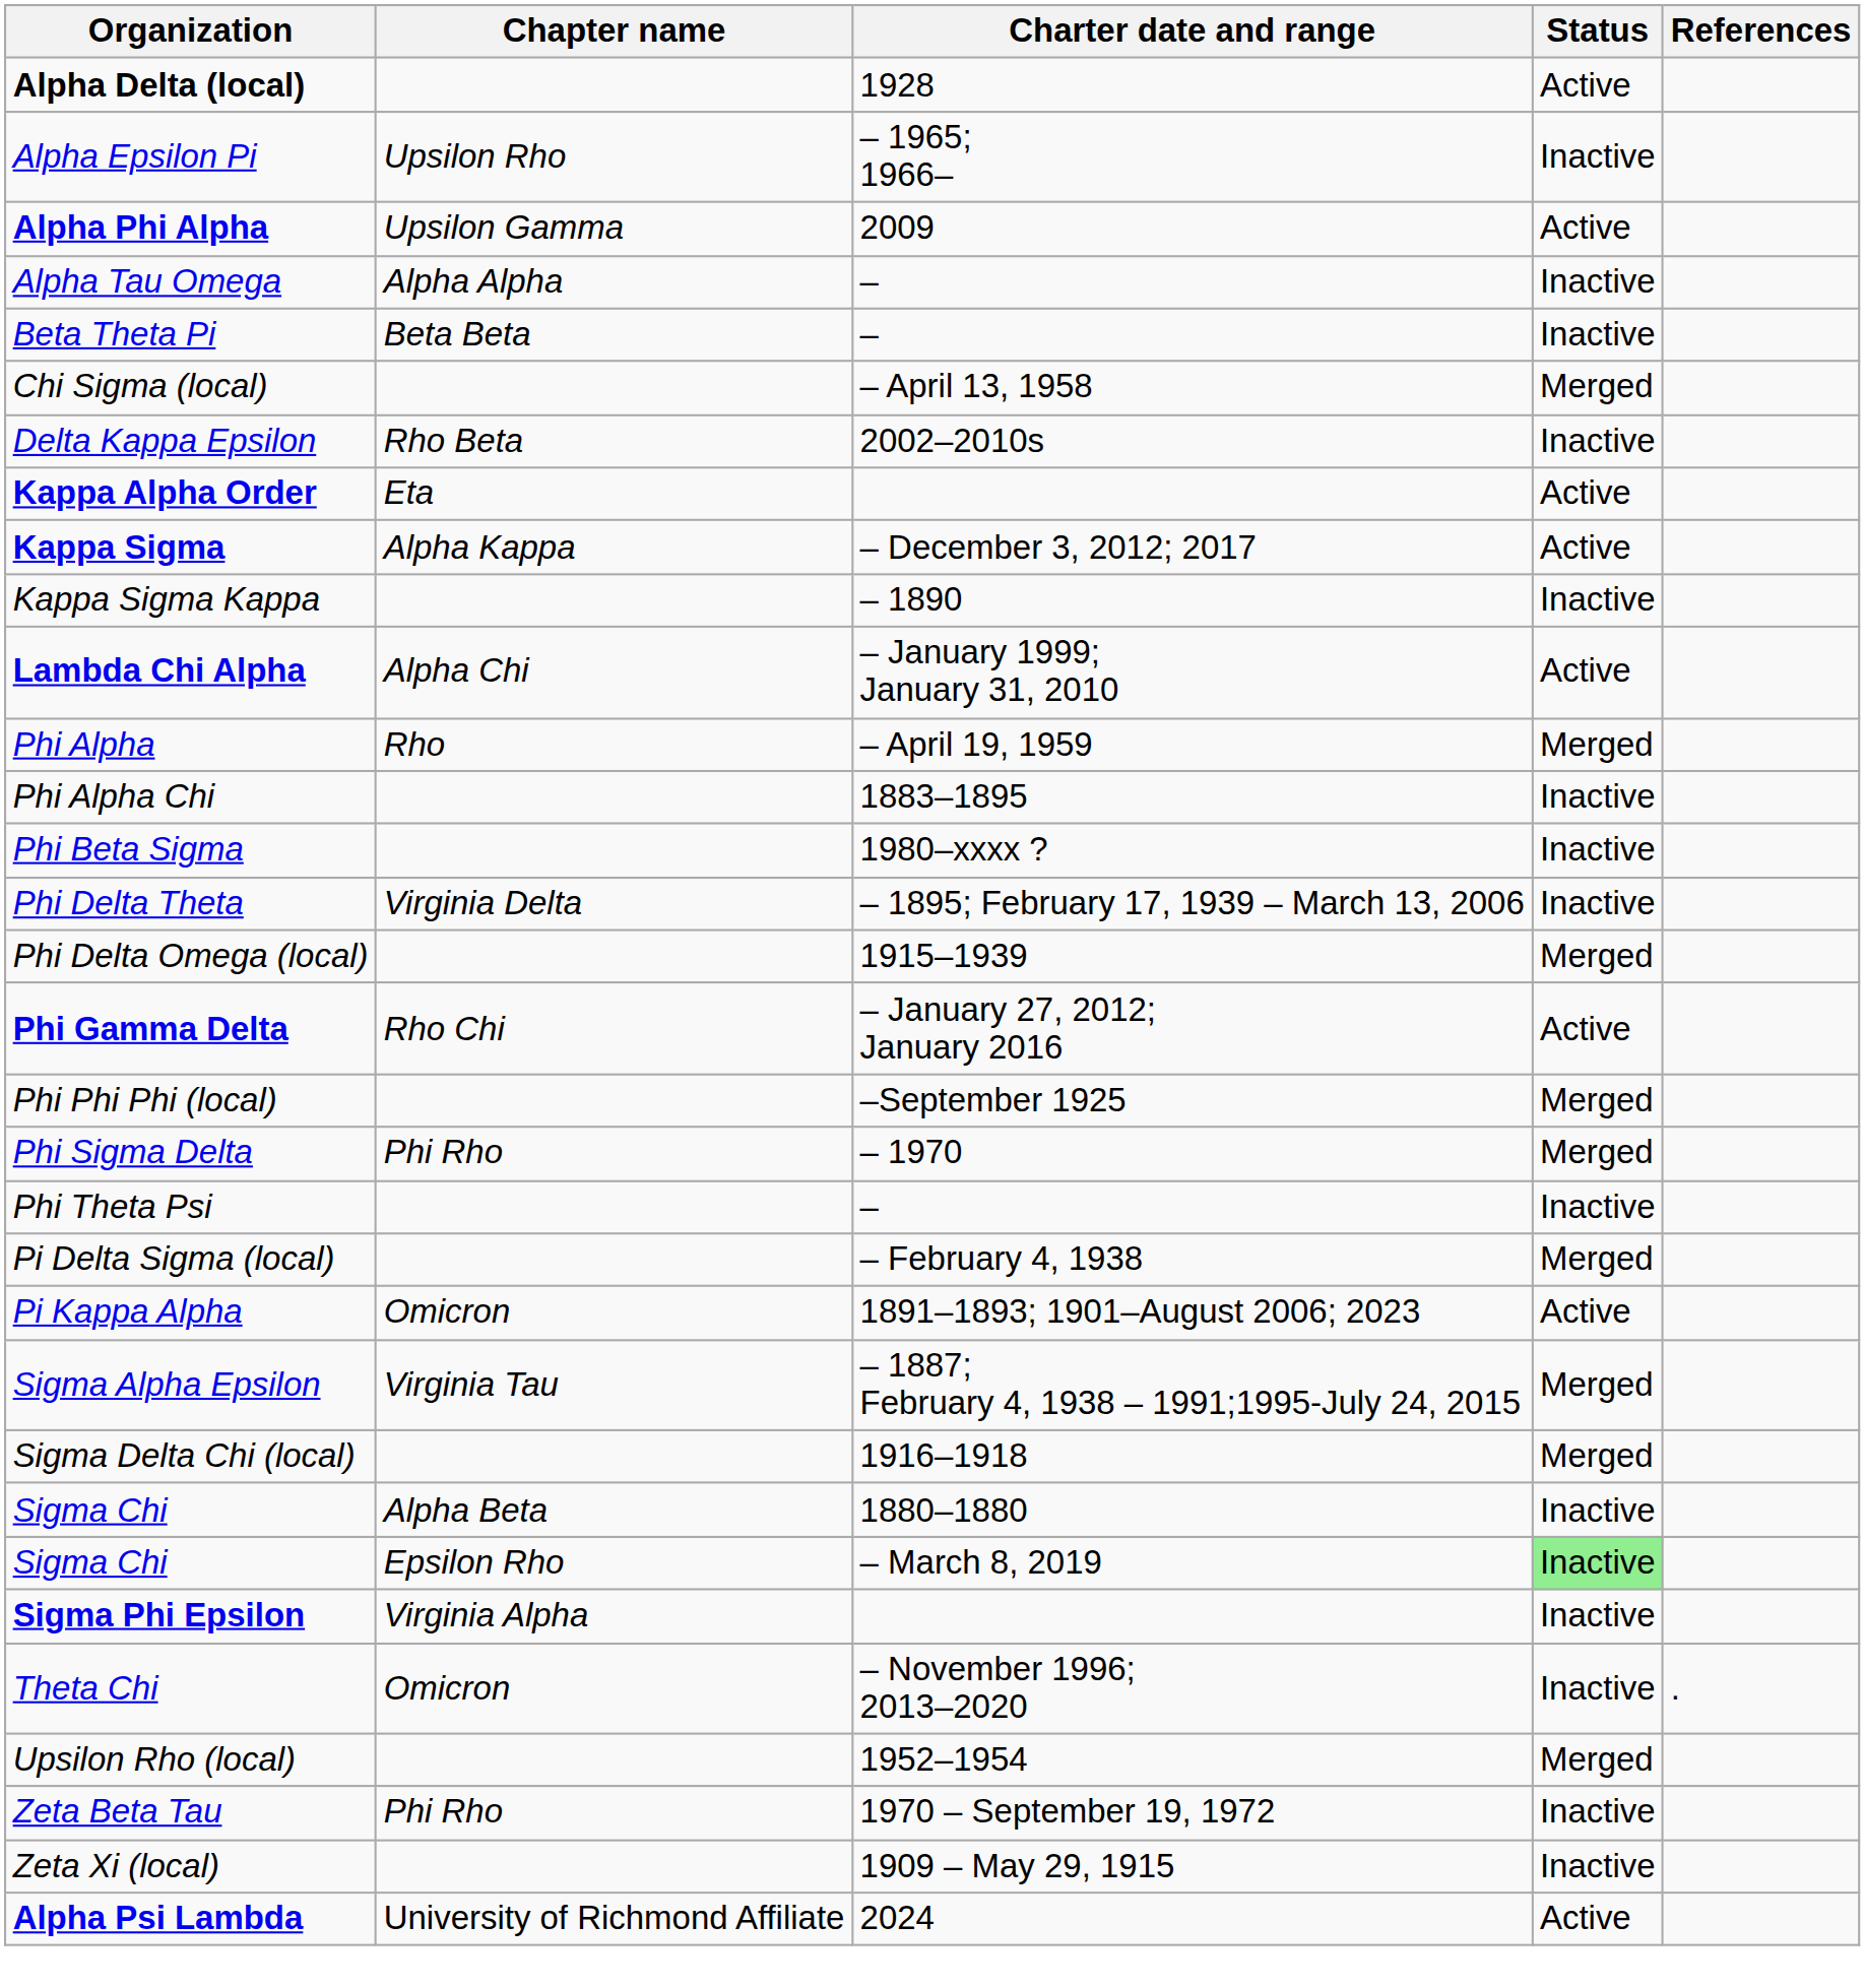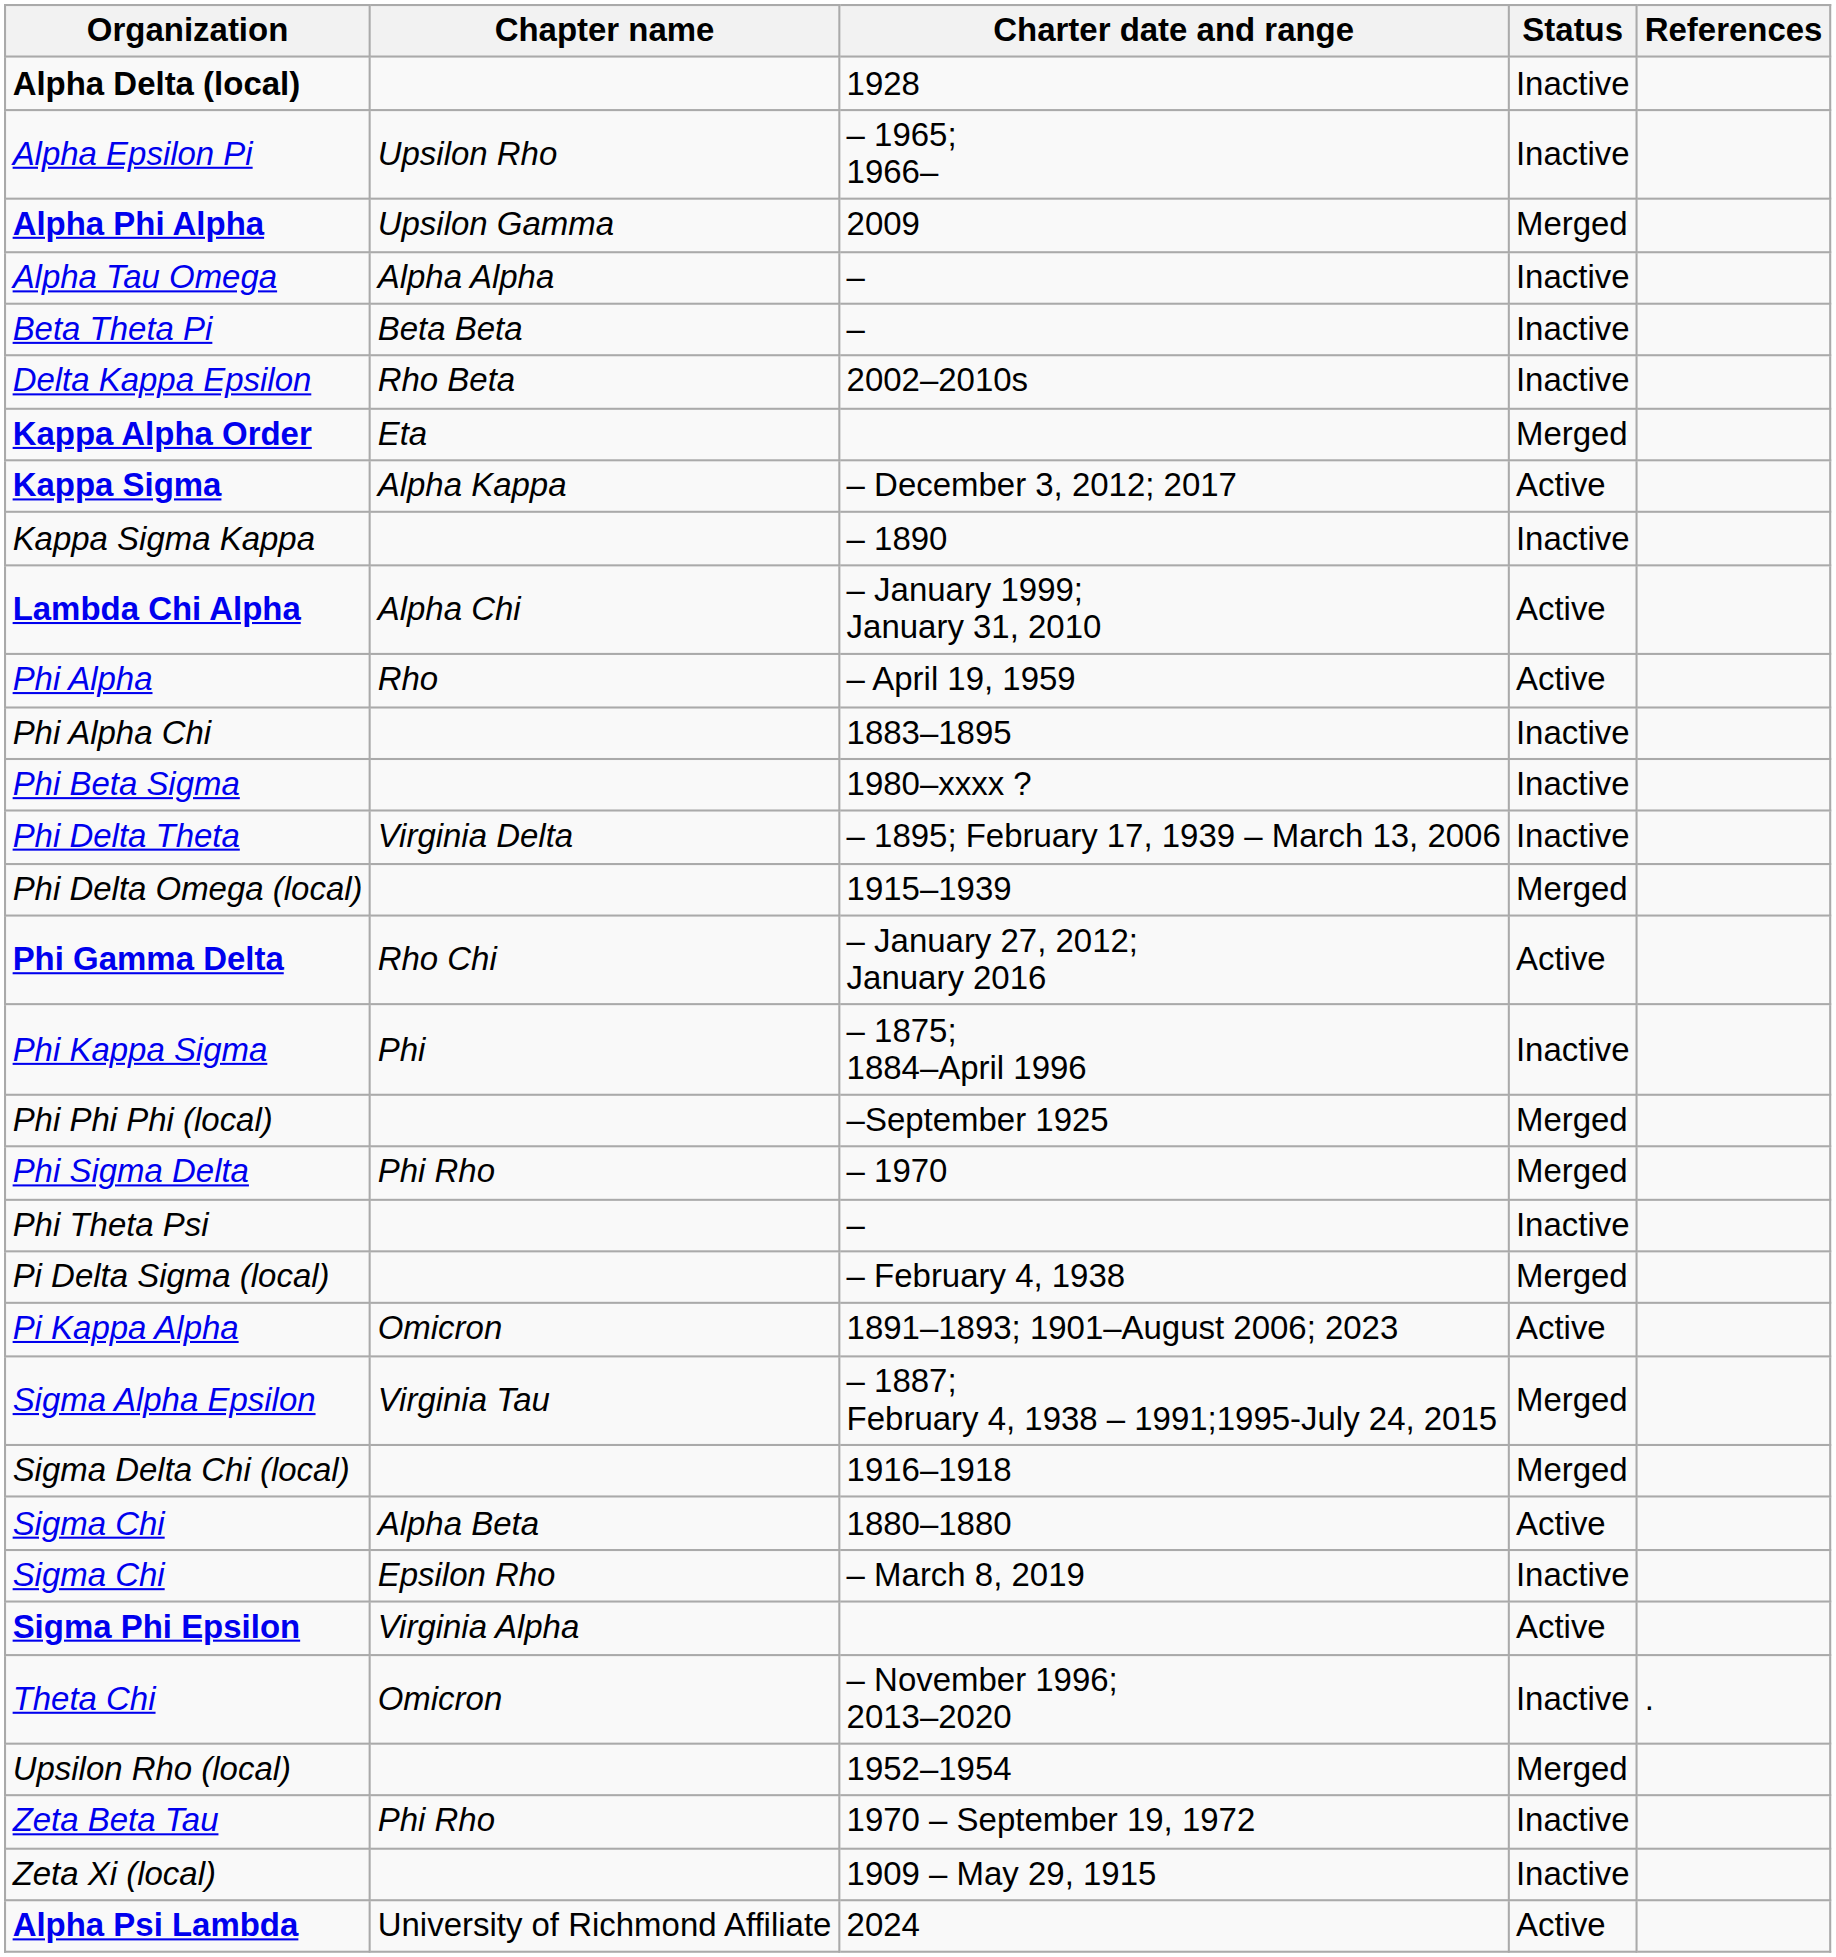 <table class="wikitable sortable">
 <tr>
 <th>Organization</th>
 <th>Chapter name</th>
 <th>Charter date and range</th>
 <th>Status</th>
 <th>References</th>
 </tr>
 <tr>
 <td><strong>Alpha Delta</strong> <strong>(local)</strong></td>
 <td></td>
 <td>1928</td>
-<td>Active</td>
+<td>Inactive</td>
 <td></td>
 </tr>
 <tr>
 <td><em><a href='#'>Alpha Epsilon Pi</a></em></td>
 <td><em>Upsilon Rho</em></td>
 <td> – 1965;<br>1966–</td>
 <td>Inactive</td>
 <td></td>
 </tr>
 <tr>
 <td><strong><a href='#'>Alpha Phi Alpha</a></strong></td>
 <td><em>Upsilon Gamma</em></td>
 <td>2009</td>
-<td>Active</td>
+<td>Merged</td>
 <td></td>
 </tr>
 <tr>
 <td><em><a href='#'>Alpha Tau Omega</a></em></td>
 <td><em>Alpha Alpha</em></td>
 <td> – </td>
 <td>Inactive</td>
 <td></td>
 </tr>
 <tr>
 <td><em><a href='#'>Beta Theta Pi</a></em></td>
 <td><em>Beta Beta</em></td>
 <td> – </td>
 <td>Inactive</td>
 <td></td>
 </tr>
 <tr>
-<td><em>Chi Sigma (local)</em></td>
-<td></td>
-<td> – April 13, 1958</td>
-<td>Merged</td>
-<td></td>
-</tr>
-<tr>
 <td><em><a href='#'>Delta Kappa Epsilon</a></em></td>
 <td><em>Rho Beta</em></td>
 <td>2002–2010s</td>
 <td>Inactive</td>
 <td></td>
 </tr>
 <tr>
 <td><strong><a href='#'>Kappa Alpha Order</a></strong></td>
 <td><em>Eta</em></td>
 <td></td>
-<td>Active</td>
+<td>Merged</td>
 <td></td>
 </tr>
 <tr>
 <td><strong><a href='#'>Kappa Sigma</a></strong></td>
 <td><em>Alpha Kappa</em></td>
 <td> – December 3, 2012; 2017</td>
 <td>Active</td>
 <td></td>
 </tr>
 <tr>
 <td><em>Kappa Sigma Kappa</em></td>
 <td></td>
 <td> – 1890</td>
 <td>Inactive</td>
 <td></td>
 </tr>
 <tr>
 <td><strong><a href='#'>Lambda Chi Alpha</a></strong></td>
 <td><em>Alpha Chi</em></td>
 <td> – January 1999;<br>January 31, 2010</td>
 <td>Active</td>
 <td></td>
 </tr>
 <tr>
 <td><a href='#'><em>Phi Alpha</em></a></td>
 <td><em>Rho</em></td>
 <td> – April 19, 1959</td>
-<td>Merged</td>
+<td>Active</td>
 <td></td>
 </tr>
 <tr>
 <td><em>Phi Alpha Chi</em></td>
 <td></td>
 <td>1883–1895</td>
 <td>Inactive</td>
 <td></td>
 </tr>
 <tr>
 <td><em><a href='#'>Phi Beta Sigma</a></em></td>
 <td></td>
 <td>1980–xxxx ?</td>
 <td>Inactive</td>
 <td></td>
 </tr>
 <tr>
 <td><em><a href='#'>Phi Delta Theta</a></em></td>
 <td><em>Virginia Delta</em></td>
 <td> – 1895; February 17, 1939 – March 13, 2006</td>
 <td>Inactive</td>
 <td></td>
 </tr>
 <tr>
 <td><em>Phi Delta Omega (local)</em></td>
 <td></td>
 <td>1915–1939</td>
 <td>Merged</td>
 <td></td>
 </tr>
 <tr>
 <td><strong><a href='#'>Phi Gamma Delta</a></strong></td>
 <td><em>Rho Chi</em></td>
 <td> – January 27, 2012;<br>January 2016</td>
 <td>Active</td>
+<td></td>
+</tr>
+<tr>
+<td><em><a href='#'>Phi Kappa Sigma</a></em></td>
+<td><em>Phi</em></td>
+<td> – 1875;<br>1884–April 1996</td>
+<td>Inactive</td>
 <td></td>
 </tr>
 <tr>
 <td><em>Phi Phi Phi (local)</em></td>
 <td></td>
 <td>–September 1925</td>
 <td>Merged</td>
 <td></td>
 </tr>
 <tr>
 <td><em><a href='#'>Phi Sigma Delta</a></em></td>
 <td><em>Phi Rho</em></td>
 <td> – 1970</td>
 <td>Merged</td>
 <td></td>
 </tr>
 <tr>
 <td><em>Phi Theta Psi</em></td>
 <td></td>
 <td> – </td>
 <td>Inactive</td>
 <td></td>
 </tr>
 <tr>
 <td><em>Pi Delta Sigma (local)</em></td>
 <td></td>
 <td> – February 4, 1938</td>
 <td>Merged</td>
 <td></td>
 </tr>
 <tr>
 <td><em><a href='#'>Pi Kappa Alpha</a></em></td>
 <td><em>Omicron</em></td>
 <td>1891–1893; 1901–August 2006; 2023</td>
 <td>Active</td>
 <td></td>
 </tr>
 <tr>
 <td><em><a href='#'>Sigma Alpha Epsilon</a></em></td>
 <td><em>Virginia Tau</em></td>
 <td> – 1887;<br>February 4, 1938 – 1991;1995-July 24, 2015</td>
 <td>Merged</td>
 <td></td>
 </tr>
 <tr>
 <td><em>Sigma Delta Chi (local)</em></td>
 <td></td>
 <td>1916–1918</td>
 <td>Merged</td>
 <td></td>
 </tr>
 <tr>
 <td><em><a href='#'>Sigma Chi</a></em></td>
 <td><em>Alpha Beta</em></td>
 <td>1880–1880</td>
-<td>Inactive</td>
+<td>Active</td>
 <td></td>
 </tr>
 <tr>
 <td><em><a href='#'>Sigma Chi</a></em></td>
 <td><em>Epsilon Rho</em></td>
 <td> – March 8, 2019</td>
-<td style="background: lightgreen;">Inactive</td>
+<td>Inactive</td>
 <td></td>
 </tr>
 <tr>
 <td><strong><a href='#'>Sigma Phi Epsilon</a></strong></td>
 <td><em>Virginia Alpha</em></td>
 <td></td>
-<td>Inactive</td>
+<td>Active</td>
 <td></td>
 </tr>
 <tr>
 <td><em><a href='#'>Theta Chi</a></em></td>
 <td><em>Omicron</em></td>
 <td> – November 1996;<br>2013–2020</td>
 <td>Inactive</td>
 <td>.</td>
 </tr>
 <tr>
 <td><em>Upsilon Rho (local)</em></td>
 <td></td>
 <td>1952–1954</td>
 <td>Merged</td>
 <td></td>
 </tr>
 <tr>
 <td><em><a href='#'>Zeta Beta Tau</a></em></td>
 <td><em>Phi Rho</em></td>
 <td>1970 – September 19, 1972</td>
 <td>Inactive</td>
 <td></td>
 </tr>
 <tr>
 <td><em>Zeta Xi (local)</em></td>
 <td></td>
 <td>1909 – May 29, 1915</td>
 <td>Inactive</td>
 <td></td>
 </tr>
 <tr>
 <td><strong><a href='#'>Alpha Psi Lambda</a></strong></td>
 <td>University of Richmond Affiliate</td>
 <td>2024</td>
 <td>Active</td>
 <td></td>
 </tr>
 </table>
